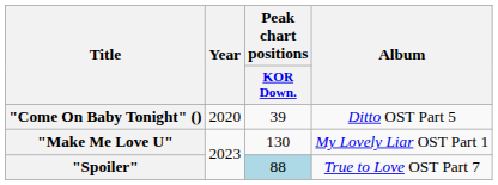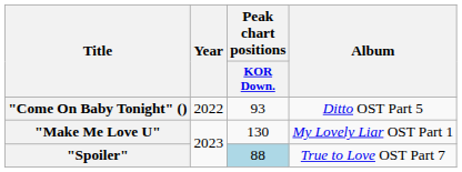 <table class="wikitable plainrowheaders" style="text-align:center">
 <tr>
 <th scope="col" rowspan="2">Title</th>
 <th scope="col" rowspan="2">Year</th>
 <th scope="col">Peak chart positions</th>
 <th scope="col" rowspan="2">Album</th>
 </tr>
 <tr>
 <th scope="col" style="font-size:85%; width:2.5em"><a href='#'>KOR<br>Down.</a><br></th>
 </tr>
 <tr>
 <th scope="row">"Come On Baby Tonight" ()</th>
-<td>2020</td>
-<td>39</td>
+<td>2022</td>
+<td>93</td>
 <td><em><a href='#'>Ditto</a></em> OST Part 5</td>
 </tr>
 <tr>
 <th scope="row">"Make Me Love U"</th>
 <td rowspan="2">2023</td>
 <td>130</td>
 <td><em><a href='#'>My Lovely Liar</a></em> OST Part 1</td>
 </tr>
 <tr>
 <th scope="row">"Spoiler"</th>
 <td style="background: lightblue;">88</td>
 <td><em><a href='#'>True to Love</a></em> OST Part 7</td>
 </tr>
 </table>
